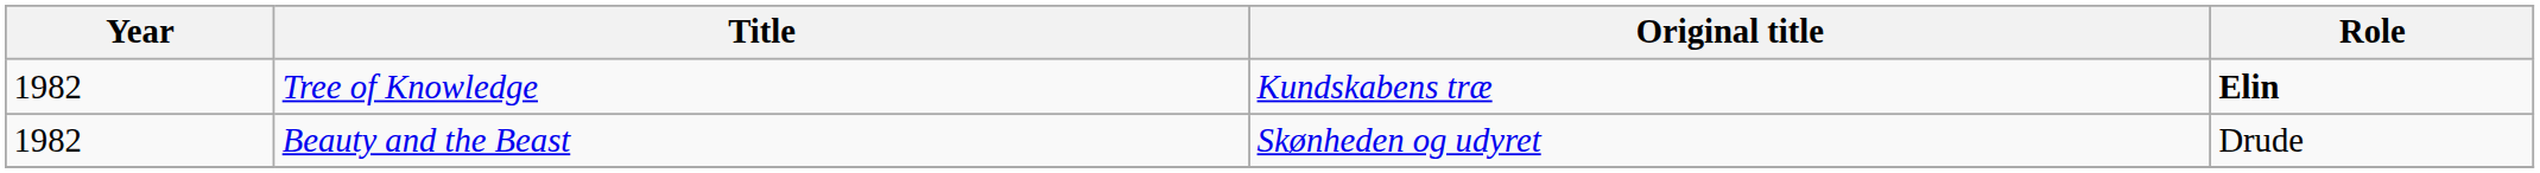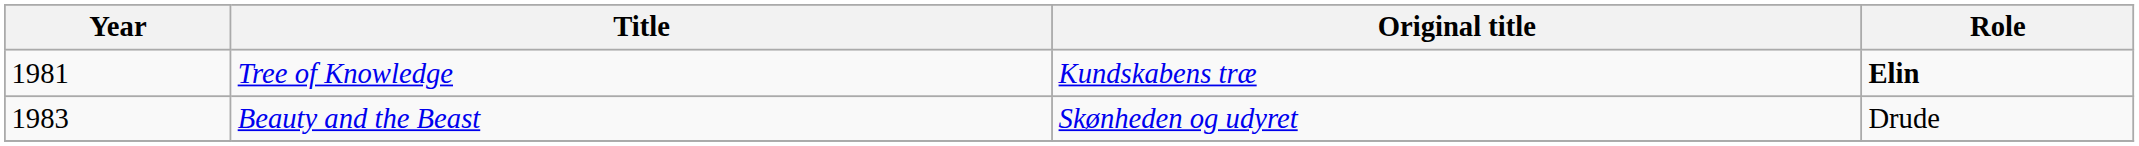 <table class="wikitable" width="60%">
 <tr>
 <th>Year</th>
 <th>Title</th>
 <th>Original title</th>
 <th>Role</th>
 </tr>
 <tr>
-<td>1982</td>
+<td>1981</td>
 <td><em><a href='#'>Tree of Knowledge</a></em></td>
 <td><em><a href='#'>Kundskabens træ</a></em></td>
 <td><strong>Elin</strong></td>
 </tr>
 <tr>
-<td>1982</td>
+<td>1983</td>
 <td><em><a href='#'>Beauty and the Beast</a></em></td>
 <td><em><a href='#'>Skønheden og udyret</a></em></td>
 <td>Drude</td>
 </tr>
 <tr>
 </tr>
 </table>
